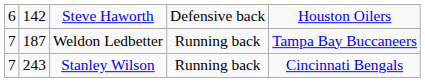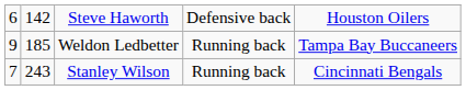 <table class="wikitable" style="text-align:center">
 <tr>
 <td>6</td>
 <td>142</td>
 <td><a href='#'>Steve Haworth</a></td>
 <td>Defensive back</td>
 <td><a href='#'>Houston Oilers</a></td>
 </tr>
 <tr>
-<td>7</td>
-<td>187</td>
+<td>9</td>
+<td>185</td>
 <td>Weldon Ledbetter</td>
 <td>Running back</td>
 <td><a href='#'>Tampa Bay Buccaneers</a></td>
 </tr>
 <tr>
 <td>7</td>
 <td>243</td>
 <td><a href='#'>Stanley Wilson</a></td>
 <td>Running back</td>
 <td><a href='#'>Cincinnati Bengals</a></td>
 </tr>
 </table>
